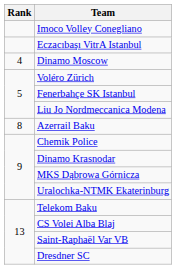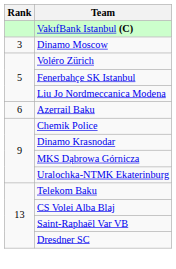 <table class="wikitable" style="text-align: center;">
 <tr>
 <th width=40>Rank</th>
 <th>Team</th>
 </tr>
-<tr>
+<tr bgcolor=#ccffcc>
 <td></td>
-<td align=left> <a href='#'>Imoco Volley Conegliano</a></td>
+<td align=left> <a href='#'>VakıfBank Istanbul</a> <strong>(C)</strong></td>
 </tr>
 <tr>
-<td></td>
-<td align=left> <a href='#'>Eczacıbaşı VitrA Istanbul</a></td>
-</tr>
-<tr>
-<td>4</td>
+<td>3</td>
 <td align=left> <a href='#'>Dinamo Moscow</a></td>
 </tr>
 <tr>
 <td rowspan=3>5</td>
 <td align=left> <a href='#'>Voléro Zürich</a></td>
 </tr>
 <tr>
 <td align=left> <a href='#'>Fenerbahçe SK Istanbul</a></td>
 </tr>
 <tr>
 <td align=left> <a href='#'>Liu Jo Nordmeccanica Modena</a></td>
 </tr>
 <tr>
-<td>8</td>
+<td>6</td>
 <td align=left> <a href='#'>Azerrail Baku</a></td>
 </tr>
 <tr>
 <td rowspan=4>9</td>
 <td align=left> <a href='#'>Chemik Police</a></td>
 </tr>
 <tr>
 <td align=left> <a href='#'>Dinamo Krasnodar</a></td>
 </tr>
 <tr>
 <td align=left> <a href='#'>MKS Dąbrowa Górnicza</a></td>
 </tr>
 <tr>
 <td align=left> <a href='#'>Uralochka-NTMK Ekaterinburg</a></td>
 </tr>
 <tr>
 <td rowspan=4>13</td>
 <td align=left> <a href='#'>Telekom Baku</a></td>
 </tr>
 <tr>
 <td align=left> <a href='#'>CS Volei Alba Blaj</a></td>
 </tr>
 <tr>
 <td align=left> <a href='#'>Saint-Raphaël Var VB</a></td>
 </tr>
 <tr>
 <td align=left> <a href='#'>Dresdner SC</a></td>
 </tr>
 </table>
